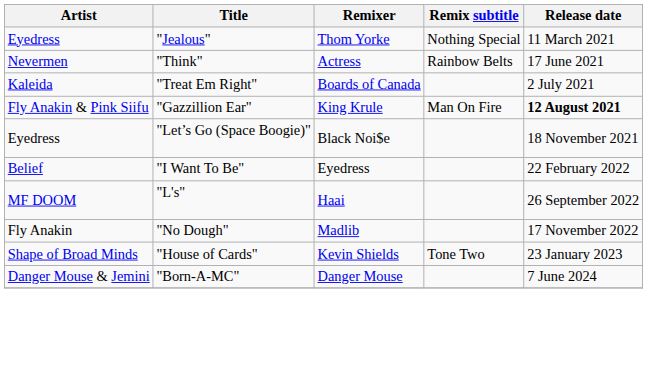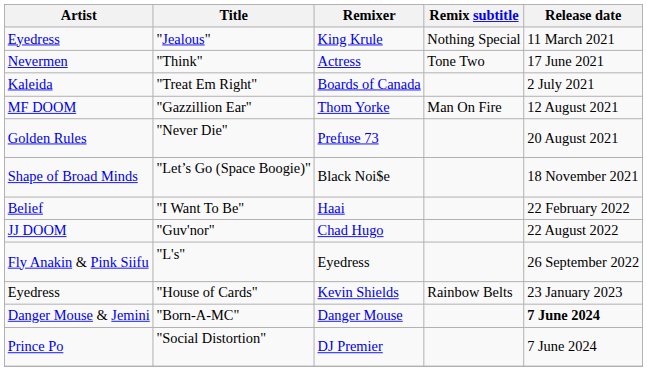 <table class="wikitable">
 <tr>
 <th>Artist</th>
 <th>Title</th>
 <th>Remixer</th>
 <th>Remix <a href='#'>subtitle</a></th>
 <th>Release date</th>
 </tr>
 <tr>
 <td><a href='#'>Eyedress</a></td>
 <td>"<a href='#'>Jealous</a>"</td>
-<td><a href='#'>Thom Yorke</a></td>
+<td><a href='#'>King Krule</a></td>
 <td>Nothing Special</td>
 <td>11 March 2021 </td>
 </tr>
 <tr>
 <td><a href='#'>Nevermen</a></td>
 <td>"Think"</td>
 <td><a href='#'>Actress</a></td>
-<td>Rainbow Belts</td>
+<td>Tone Two</td>
 <td>17 June 2021</td>
 </tr>
 <tr>
 <td><a href='#'>Kaleida</a></td>
 <td>"Treat Em Right"</td>
 <td><a href='#'>Boards of Canada</a></td>
 <td></td>
 <td>2 July 2021</td>
 </tr>
 <tr>
-<td><a href='#'>Fly Anakin</a> & <a href='#'>Pink Siifu</a></td>
+<td><a href='#'>MF DOOM</a></td>
 <td>"Gazzillion Ear"</td>
-<td><a href='#'>King Krule</a></td>
+<td><a href='#'>Thom Yorke</a></td>
 <td>Man On Fire</td>
-<td><strong>12 August 2021</strong></td>
+<td>12 August 2021</td>
 </tr>
 <tr>
-<td>Eyedress</td>
+<td><a href='#'>Golden Rules</a></td>
+<td>"Never Die" <br><br></td>
+<td><a href='#'>Prefuse 73</a></td>
+<td></td>
+<td>20 August 2021</td>
+</tr>
+<tr>
+<td><a href='#'>Shape of Broad Minds</a></td>
 <td>"Let’s Go (Space Boogie)" <br><br></td>
 <td>Black Noi$e</td>
 <td></td>
 <td>18 November 2021</td>
 </tr>
 <tr>
 <td><a href='#'>Belief</a></td>
 <td>"I Want To Be"</td>
-<td>Eyedress</td>
+<td><a href='#'>Haai</a></td>
 <td></td>
 <td>22 February 2022</td>
 </tr>
 <tr>
-<td><a href='#'>MF DOOM</a></td>
+<td><a href='#'>JJ DOOM</a></td>
+<td>"Guv'nor"</td>
+<td><a href='#'>Chad Hugo</a></td>
+<td></td>
+<td>22 August 2022</td>
+</tr>
+<tr>
+<td><a href='#'>Fly Anakin</a> & <a href='#'>Pink Siifu</a></td>
 <td>"L's" <br><br></td>
-<td><a href='#'>Haai</a></td>
+<td>Eyedress</td>
 <td></td>
 <td>26 September 2022</td>
 </tr>
 <tr>
-<td>Fly Anakin</td>
-<td>"No Dough"</td>
-<td><a href='#'>Madlib</a></td>
-<td></td>
-<td>17 November 2022</td>
-</tr>
-<tr>
-<td><a href='#'>Shape of Broad Minds</a></td>
+<td>Eyedress</td>
 <td>"House of Cards"</td>
 <td><a href='#'>Kevin Shields</a></td>
-<td>Tone Two</td>
+<td>Rainbow Belts</td>
 <td>23 January 2023 </td>
 </tr>
 <tr>
 <td><a href='#'>Danger Mouse</a> & <a href='#'>Jemini</a></td>
 <td>"Born-A-MC"</td>
 <td><a href='#'>Danger Mouse</a></td>
 <td></td>
+<td><strong>7 June 2024</strong></td>
+</tr>
+<tr>
+<td><a href='#'>Prince Po</a></td>
+<td>"Social Distortion" <br><br></td>
+<td><a href='#'>DJ Premier</a></td>
+<td></td>
 <td>7 June 2024</td>
 </tr>
 <tr>
 </tr>
 </table>
